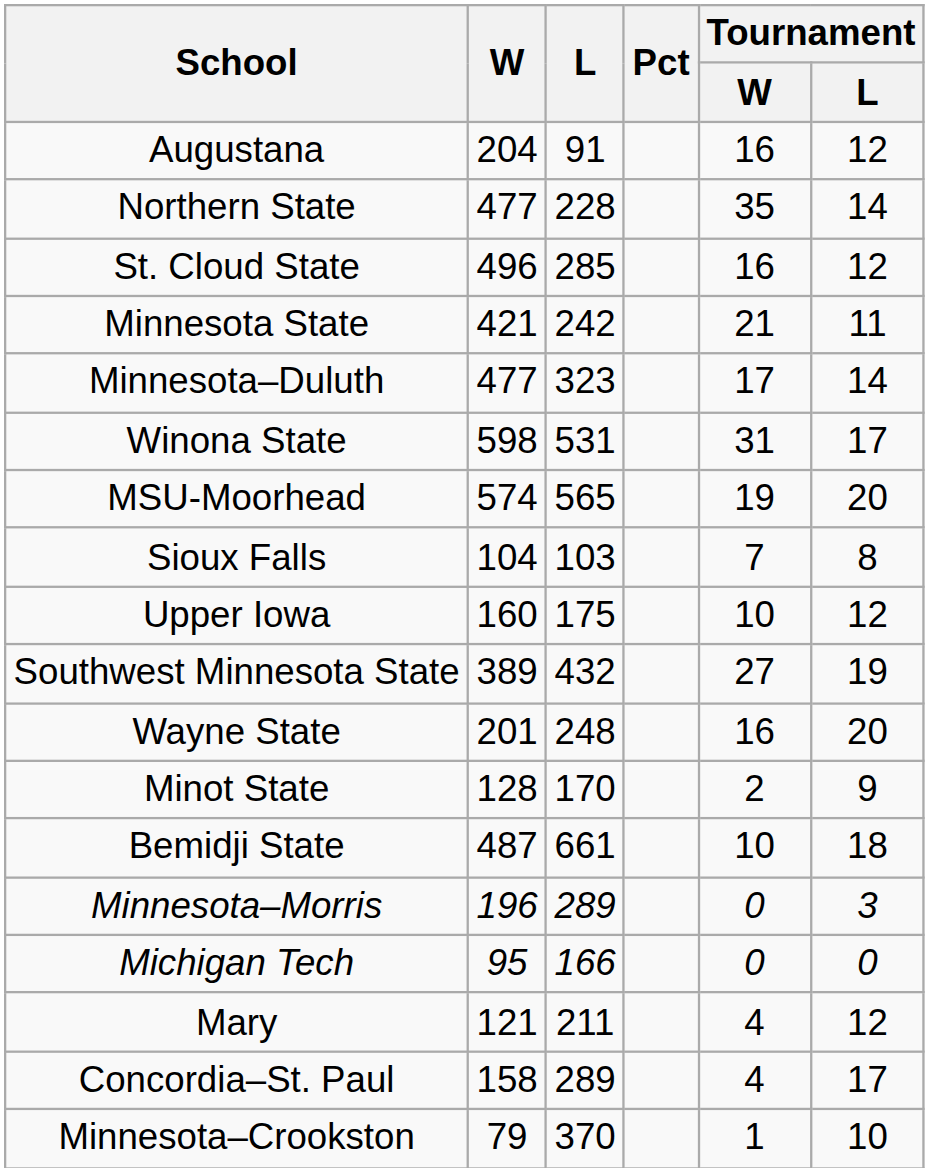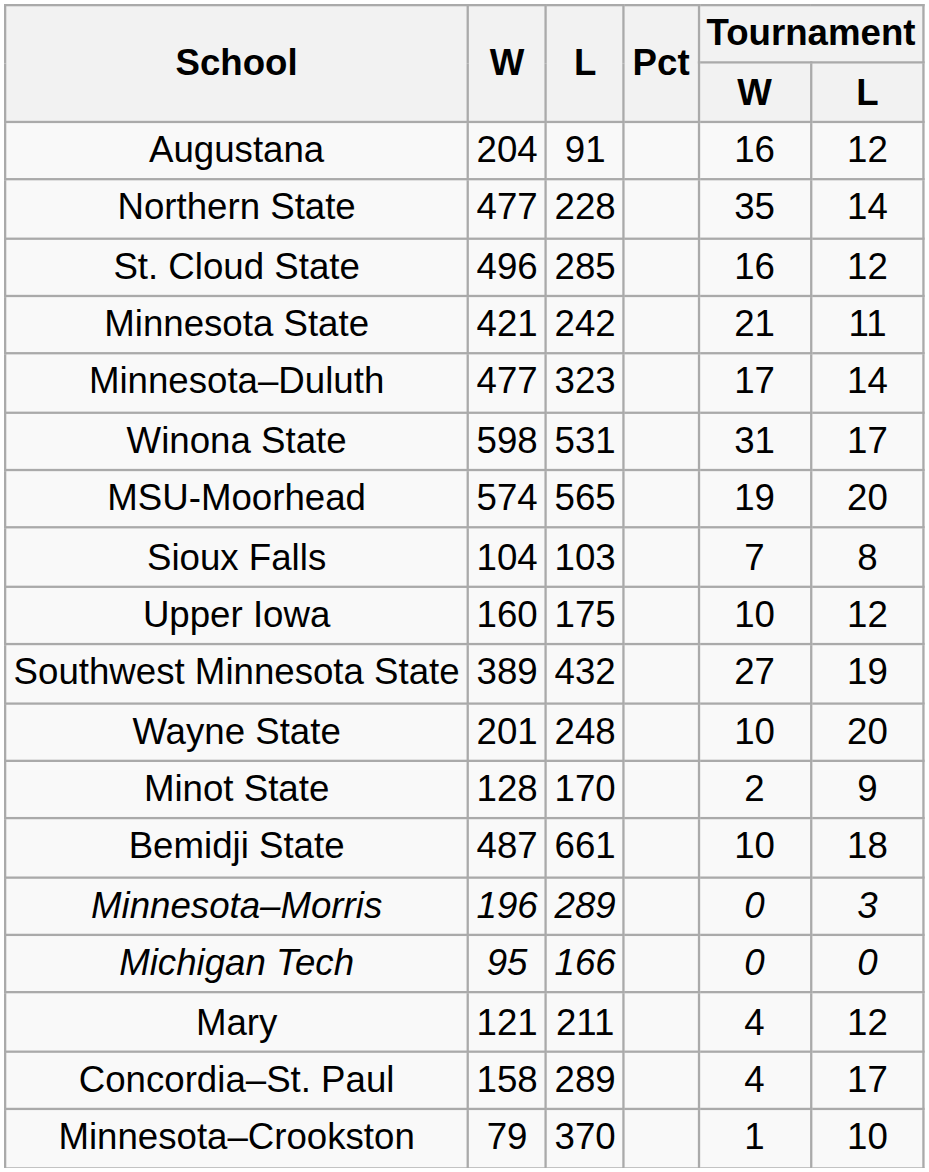 <table class="wikitable sortable" style="text-align:center">
 <tr>
 <th rowspan=2>School</th>
 <th rowspan=2>W</th>
 <th rowspan=2>L</th>
 <th rowspan=2>Pct</th>
 <th colspan=2>Tournament</th>
 </tr>
 <tr>
 <th>W</th>
 <th>L</th>
 </tr>
 <tr>
 <td>Augustana</td>
 <td>204</td>
 <td>91</td>
 <td></td>
 <td>16</td>
 <td>12</td>
 </tr>
 <tr>
 <td>Northern State</td>
 <td>477</td>
 <td>228</td>
 <td></td>
 <td>35</td>
 <td>14</td>
 </tr>
 <tr>
 <td>St. Cloud State</td>
 <td>496</td>
 <td>285</td>
 <td></td>
 <td>16</td>
 <td>12</td>
 </tr>
 <tr>
 <td>Minnesota State</td>
 <td>421</td>
 <td>242</td>
 <td></td>
 <td>21</td>
 <td>11</td>
 </tr>
 <tr>
 <td>Minnesota–Duluth</td>
 <td>477</td>
 <td>323</td>
 <td></td>
 <td>17</td>
 <td>14</td>
 </tr>
 <tr>
 <td>Winona State</td>
 <td>598</td>
 <td>531</td>
 <td></td>
 <td>31</td>
 <td>17</td>
 </tr>
 <tr>
 <td>MSU-Moorhead</td>
 <td>574</td>
 <td>565</td>
 <td></td>
 <td>19</td>
 <td>20</td>
 </tr>
 <tr>
 <td>Sioux Falls</td>
 <td>104</td>
 <td>103</td>
 <td></td>
 <td>7</td>
 <td>8</td>
 </tr>
 <tr>
 <td>Upper Iowa</td>
 <td>160</td>
 <td>175</td>
 <td></td>
 <td>10</td>
 <td>12</td>
 </tr>
 <tr>
 <td>Southwest Minnesota State</td>
 <td>389</td>
 <td>432</td>
 <td></td>
 <td>27</td>
 <td>19</td>
 </tr>
 <tr>
 <td>Wayne State</td>
 <td>201</td>
 <td>248</td>
 <td></td>
-<td>16</td>
+<td>10</td>
 <td>20</td>
 </tr>
 <tr>
 <td>Minot State</td>
 <td>128</td>
 <td>170</td>
 <td></td>
 <td>2</td>
 <td>9</td>
 </tr>
 <tr>
 <td>Bemidji State</td>
 <td>487</td>
 <td>661</td>
 <td></td>
 <td>10</td>
 <td>18</td>
 </tr>
 <tr>
 <td><em>Minnesota–Morris</em></td>
 <td><em>196</em></td>
 <td><em>289</em></td>
 <td><em></em></td>
 <td><em>0</em></td>
 <td><em>3</em></td>
 </tr>
 <tr>
 <td><em>Michigan Tech</em></td>
 <td><em>95</em></td>
 <td><em>166</em></td>
 <td><em></em></td>
 <td><em>0</em></td>
 <td><em>0</em></td>
 </tr>
 <tr>
 <td>Mary</td>
 <td>121</td>
 <td>211</td>
 <td></td>
 <td>4</td>
 <td>12</td>
 </tr>
 <tr>
 <td>Concordia–St. Paul</td>
 <td>158</td>
 <td>289</td>
 <td></td>
 <td>4</td>
 <td>17</td>
 </tr>
 <tr>
 <td>Minnesota–Crookston</td>
 <td>79</td>
 <td>370</td>
 <td></td>
 <td>1</td>
 <td>10</td>
 </tr>
 </table>
